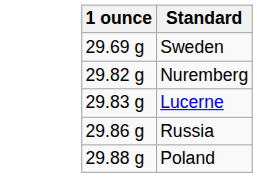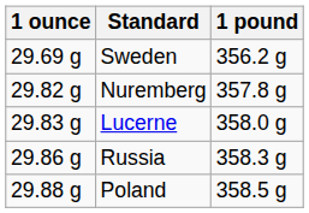 <table class="wikitable floatright" align="right">
 <tr>
 <th>1 ounce</th>
 <th>Standard</th>
+<th>1 pound</th>
 </tr>
 <tr>
 <td>29.69 g</td>
 <td>Sweden</td>
+<td>356.2 g</td>
 </tr>
 <tr>
 <td>29.82 g</td>
 <td>Nuremberg</td>
+<td>357.8 g</td>
 </tr>
 <tr>
 <td>29.83 g</td>
 <td><a href='#'>Lucerne</a></td>
+<td>358.0 g</td>
 </tr>
 <tr>
 <td>29.86 g</td>
 <td>Russia</td>
+<td>358.3 g</td>
 </tr>
 <tr>
 <td>29.88 g</td>
 <td>Poland</td>
+<td>358.5 g</td>
 </tr>
 </table>
